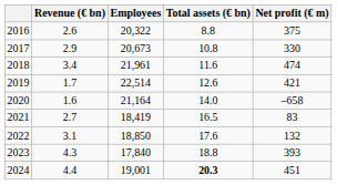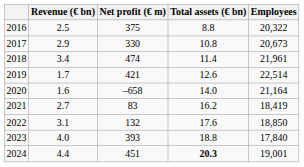 <table class="wikitable" style="text-align:center">
 <tr>
 <th></th>
 <th>Revenue (€ bn)</th>
+<th>Net profit (€ m)</th>
+<th>Total assets (€ bn)</th>
 <th>Employees</th>
-<th>Total assets (€ bn)</th>
-<th>Net profit (€ m)</th>
 </tr>
 <tr>
 <td>2016</td>
-<td>2.6</td>
+<td>2.5</td>
+<td>375</td>
+<td>8.8</td>
 <td>20,322</td>
-<td>8.8</td>
-<td>375</td>
 </tr>
 <tr>
 <td>2017</td>
 <td>2.9</td>
+<td>330</td>
+<td>10.8</td>
 <td>20,673</td>
-<td>10.8</td>
-<td>330</td>
 </tr>
 <tr>
 <td>2018</td>
 <td>3.4</td>
+<td>474</td>
+<td>11.4</td>
 <td>21,961</td>
-<td>11.6</td>
-<td>474</td>
 </tr>
 <tr>
 <td>2019</td>
 <td>1.7</td>
+<td>421</td>
+<td>12.6</td>
 <td>22,514</td>
-<td>12.6</td>
-<td>421</td>
 </tr>
 <tr>
 <td>2020</td>
 <td>1.6</td>
+<td>–658</td>
+<td>14.0</td>
 <td>21,164</td>
-<td>14.0</td>
-<td>–658</td>
 </tr>
 <tr>
 <td>2021</td>
 <td>2.7</td>
+<td>83</td>
+<td>16.2</td>
 <td>18,419</td>
-<td>16.5</td>
-<td>83</td>
 </tr>
 <tr>
 <td>2022</td>
 <td>3.1</td>
+<td>132</td>
+<td>17.6</td>
 <td>18,850</td>
-<td>17.6</td>
-<td>132</td>
 </tr>
 <tr>
 <td>2023</td>
-<td>4.3</td>
+<td>4.0</td>
+<td>393</td>
+<td>18.8</td>
 <td>17,840</td>
-<td>18.8</td>
-<td>393</td>
 </tr>
 <tr>
 <td>2024</td>
 <td>4.4</td>
+<td>451</td>
+<td><strong>20.3</strong></td>
 <td>19,001</td>
-<td><strong>20.3</strong></td>
-<td>451</td>
 </tr>
 </table>
